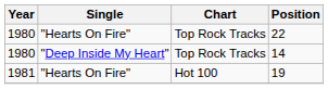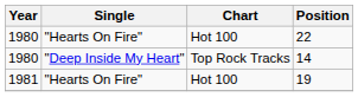 <table class="wikitable">
 <tr>
 <th>Year</th>
 <th>Single</th>
 <th>Chart</th>
 <th>Position</th>
 </tr>
 <tr>
 <td>1980</td>
 <td>"Hearts On Fire"</td>
-<td>Top Rock Tracks</td>
+<td>Hot 100</td>
 <td>22</td>
 </tr>
 <tr>
 <td>1980</td>
 <td>"<a href='#'>Deep Inside My Heart</a>"</td>
 <td>Top Rock Tracks</td>
 <td>14</td>
 </tr>
 <tr>
 <td>1981</td>
 <td>"Hearts On Fire"</td>
 <td>Hot 100</td>
 <td>19</td>
 </tr>
 <tr>
 </tr>
 </table>
